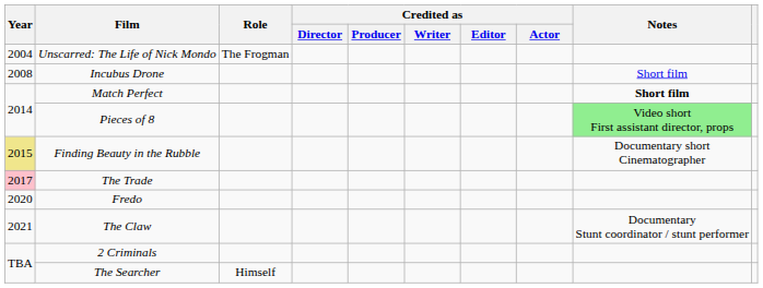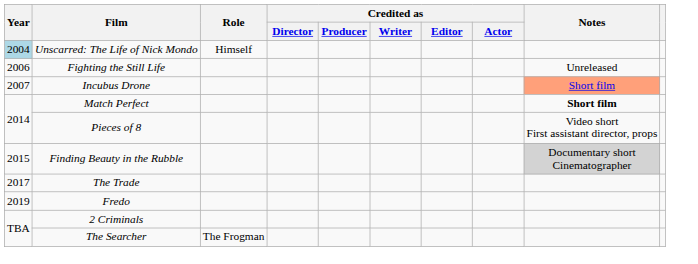 <table class="wikitable sortable plainrowheaders" style="text-align:center">
 <tr>
 <th rowspan="2">Year</th>
 <th rowspan="2">Film</th>
 <th rowspan="2">Role</th>
 <th colspan="5">Credited as</th>
 <th rowspan="2" class="unsortable">Notes</th>
 <th rowspan="2" class="unsortable"></th>
 </tr>
 <tr>
 <th width="65"><a href='#'>Director</a></th>
 <th width="65"><a href='#'>Producer</a></th>
 <th width="65"><a href='#'>Writer</a></th>
 <th width="65"><a href='#'>Editor</a></th>
 <th width="65"><a href='#'>Actor</a></th>
 </tr>
 <tr>
-<td>2004</td>
+<td style="background: lightblue;">2004</td>
 <td><em>Unscarred: The Life of Nick Mondo</em></td>
-<td>The Frogman</td>
+<td>Himself</td>
 <td></td>
 <td></td>
 <td></td>
 <td></td>
 <td></td>
 <td></td>
 <td></td>
 </tr>
 <tr>
-<td>2008</td>
+<td>2006</td>
+<td><em>Fighting the Still Life</em></td>
+<td></td>
+<td></td>
+<td></td>
+<td></td>
+<td></td>
+<td></td>
+<td>Unreleased</td>
+<td></td>
+</tr>
+<tr>
+<td>2007</td>
 <td><em>Incubus Drone</em></td>
 <td></td>
 <td></td>
 <td></td>
 <td></td>
 <td></td>
 <td></td>
-<td><a href='#'>Short film</a></td>
+<td style="background: lightsalmon;"><a href='#'>Short film</a></td>
 <td></td>
 </tr>
 <tr>
 <td rowspan="2">2014</td>
 <td><em>Match Perfect</em></td>
 <td></td>
 <td></td>
 <td></td>
 <td></td>
 <td></td>
 <td></td>
 <td><strong>Short film</strong></td>
 <td></td>
 </tr>
 <tr>
 <td><em>Pieces of 8</em></td>
 <td></td>
 <td></td>
 <td></td>
 <td></td>
 <td></td>
 <td></td>
-<td style="background: lightgreen;">Video short<br>First assistant director, props</td>
+<td>Video short<br>First assistant director, props</td>
 <td></td>
 </tr>
 <tr>
-<td style="background: khaki;">2015</td>
+<td>2015</td>
 <td><em>Finding Beauty in the Rubble</em></td>
 <td></td>
 <td></td>
 <td></td>
 <td></td>
 <td></td>
 <td></td>
-<td>Documentary short<br>Cinematographer</td>
+<td style="background: lightgrey;">Documentary short<br>Cinematographer</td>
 <td></td>
 </tr>
 <tr>
-<td style="background: pink;">2017</td>
+<td>2017</td>
 <td><em>The Trade</em></td>
 <td></td>
 <td></td>
 <td></td>
 <td></td>
 <td></td>
 <td></td>
 <td></td>
 <td></td>
 </tr>
 <tr>
-<td>2020</td>
+<td>2019</td>
 <td><em>Fredo</em></td>
 <td></td>
 <td></td>
 <td></td>
 <td></td>
 <td></td>
 <td></td>
 <td></td>
-<td></td>
-</tr>
-<tr>
-<td>2021</td>
-<td><em>The Claw</em></td>
-<td></td>
-<td></td>
-<td></td>
-<td></td>
-<td></td>
-<td></td>
-<td>Documentary<br> Stunt coordinator / stunt performer</td>
 <td></td>
 </tr>
 <tr>
 <td rowspan="2">TBA</td>
 <td><em>2 Criminals</em></td>
 <td></td>
 <td></td>
 <td></td>
 <td></td>
 <td></td>
 <td></td>
 <td></td>
 <td></td>
 </tr>
 <tr>
 <td><em>The Searcher</em></td>
-<td>Himself</td>
+<td>The Frogman</td>
 <td></td>
 <td></td>
 <td></td>
 <td></td>
 <td></td>
 <td></td>
 <td></td>
 </tr>
 </table>
